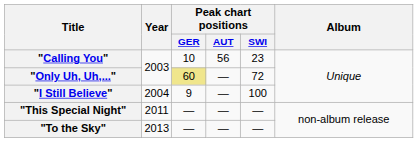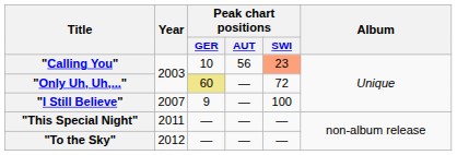 <table class="wikitable plainrowheaders" style="text-align:center;">
 <tr>
 <th scope="col" rowspan="2" style="width:12em;">Title</th>
 <th scope="col" rowspan="2">Year</th>
 <th scope="col" colspan="3">Peak chart positions</th>
 <th scope="col" rowspan="2" style="width:12em;">Album</th>
 </tr>
 <tr>
 <th scope="col" style="width:3em;font-size:90%;"><a href='#'>GER</a><br></th>
 <th scope="col" style="width:3em;font-size:90%;"><a href='#'>AUT</a><br></th>
 <th scope="col" style="width:3em;font-size:90%;"><a href='#'>SWI</a><br></th>
 </tr>
 <tr>
 <th scope="row">"<a href='#'>Calling You</a>"</th>
 <td rowspan="2">2003</td>
 <td>10</td>
 <td>56</td>
-<td>23</td>
+<td style="background: lightsalmon;">23</td>
 <td rowspan="3"><em>Unique</em></td>
 </tr>
 <tr>
 <th scope="row">"<a href='#'>Only Uh, Uh,...</a>"</th>
 <td style="background: khaki;">60</td>
 <td>—</td>
 <td>72</td>
 </tr>
 <tr>
 <th scope="row">"<a href='#'>I Still Believe</a>"</th>
-<td>2004</td>
+<td>2007</td>
 <td>9</td>
 <td>—</td>
 <td>100</td>
 </tr>
 <tr>
 <th scope="row">"This Special Night"</th>
 <td>2011</td>
 <td>—</td>
 <td>—</td>
 <td>—</td>
 <td rowspan="2">non-album release</td>
 </tr>
 <tr>
 <th scope="row">"To the Sky"</th>
-<td>2013</td>
+<td>2012</td>
 <td>—</td>
 <td>—</td>
 <td>—</td>
 </tr>
 </table>
